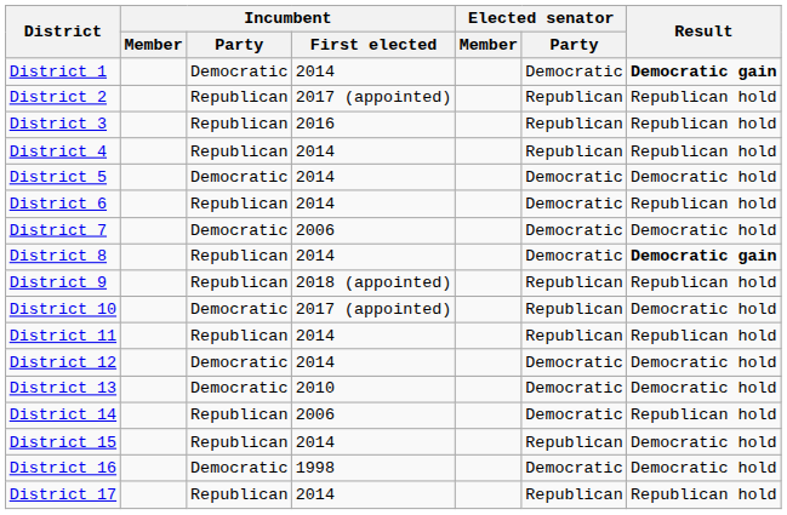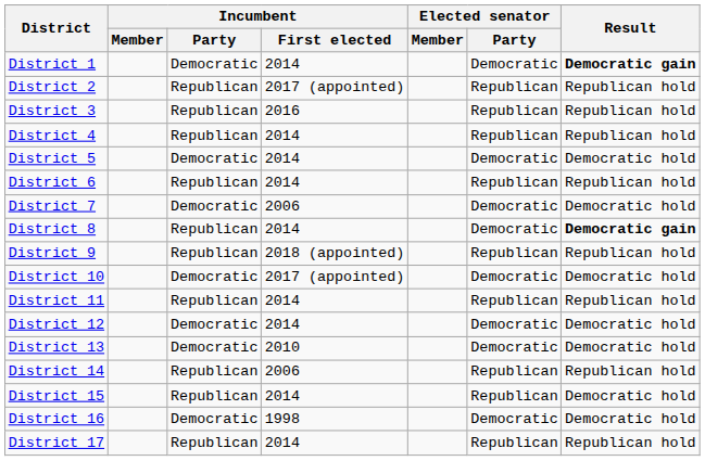 <table class="wikitable sortable">
 <tr>
 <th rowspan="2">District</th>
 <th colspan="3">Incumbent</th>
 <th colspan="2">Elected senator</th>
 <th rowspan="2">Result</th>
 </tr>
 <tr>
 <th>Member</th>
 <th>Party</th>
 <th>First elected</th>
 <th>Member</th>
 <th>Party</th>
 </tr>
 <tr>
 <td><a href='#'>District 1</a></td>
 <td></td>
 <td>Democratic</td>
 <td>2014</td>
 <td></td>
 <td>Democratic</td>
 <td><strong>Democratic gain</strong></td>
 </tr>
 <tr>
 <td><a href='#'>District 2</a></td>
 <td></td>
 <td>Republican</td>
 <td>2017 (appointed)</td>
 <td></td>
 <td>Republican</td>
 <td>Republican hold</td>
 </tr>
 <tr>
 <td><a href='#'>District 3</a></td>
 <td></td>
 <td>Republican</td>
 <td>2016</td>
 <td></td>
 <td>Republican</td>
 <td>Republican hold</td>
 </tr>
 <tr>
 <td><a href='#'>District 4</a></td>
 <td></td>
 <td>Republican</td>
 <td>2014</td>
 <td></td>
 <td>Republican</td>
 <td>Republican hold</td>
 </tr>
 <tr>
 <td><a href='#'>District 5</a></td>
 <td></td>
 <td>Democratic</td>
 <td>2014</td>
 <td></td>
 <td>Democratic</td>
 <td>Democratic hold</td>
 </tr>
 <tr>
 <td><a href='#'>District 6</a></td>
 <td></td>
 <td>Republican</td>
 <td>2014</td>
 <td></td>
-<td>Democratic</td>
+<td>Republican</td>
 <td>Republican hold</td>
 </tr>
 <tr>
 <td><a href='#'>District 7</a></td>
 <td></td>
 <td>Democratic</td>
 <td>2006</td>
 <td></td>
 <td>Democratic</td>
 <td>Democratic hold</td>
 </tr>
 <tr>
 <td><a href='#'>District 8</a></td>
 <td></td>
 <td>Republican</td>
 <td>2014</td>
 <td></td>
 <td>Democratic</td>
 <td><strong>Democratic gain</strong></td>
 </tr>
 <tr>
 <td><a href='#'>District 9</a></td>
 <td></td>
 <td>Republican</td>
 <td>2018 (appointed)</td>
 <td></td>
 <td>Republican</td>
 <td>Republican hold</td>
 </tr>
 <tr>
 <td><a href='#'>District 10</a></td>
 <td></td>
 <td>Democratic</td>
 <td>2017 (appointed)</td>
 <td></td>
-<td>Republican</td>
+<td>Democratic</td>
 <td>Democratic hold</td>
 </tr>
 <tr>
 <td><a href='#'>District 11</a></td>
 <td></td>
 <td>Republican</td>
 <td>2014</td>
 <td></td>
 <td>Republican</td>
 <td>Republican hold</td>
 </tr>
 <tr>
 <td><a href='#'>District 12</a></td>
 <td></td>
 <td>Democratic</td>
 <td>2014</td>
 <td></td>
 <td>Democratic</td>
 <td>Democratic hold</td>
 </tr>
 <tr>
 <td><a href='#'>District 13</a></td>
 <td></td>
 <td>Democratic</td>
 <td>2010</td>
 <td></td>
 <td>Democratic</td>
 <td>Democratic hold</td>
 </tr>
 <tr>
 <td><a href='#'>District 14</a></td>
 <td></td>
 <td>Republican</td>
 <td>2006</td>
 <td></td>
-<td>Democratic</td>
+<td>Republican</td>
 <td>Republican hold</td>
 </tr>
 <tr>
 <td><a href='#'>District 15</a></td>
 <td></td>
 <td>Republican</td>
 <td>2014</td>
 <td></td>
 <td>Republican</td>
 <td>Democratic hold</td>
 </tr>
 <tr>
 <td><a href='#'>District 16</a></td>
 <td></td>
 <td>Democratic</td>
 <td>1998</td>
 <td></td>
 <td>Democratic</td>
 <td>Democratic hold</td>
 </tr>
 <tr>
 <td><a href='#'>District 17</a></td>
 <td Tom Takubo></td>
 <td>Republican</td>
 <td>2014</td>
 <td></td>
 <td>Republican</td>
 <td>Republican hold</td>
 </tr>
 </table>
